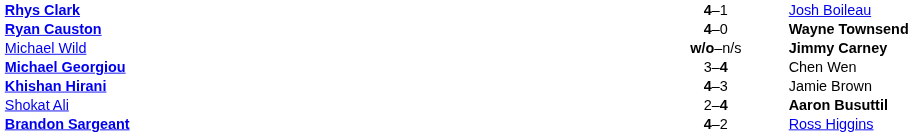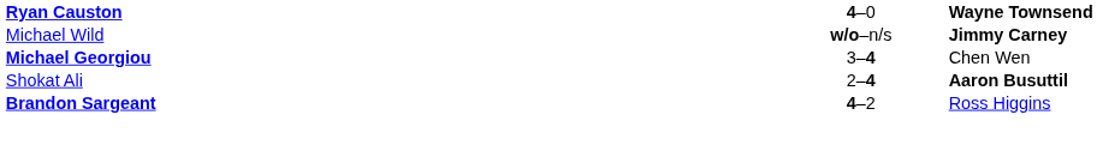 <table width="100%" cellspacing="1">
 <tr>
 <th width=45%></th>
 <th width=10%></th>
 <th width=45%></th>
-</tr>
-<tr>
-<td> <strong><a href='#'>Rhys Clark</a></strong></td>
-<td align="center"><strong>4</strong>–1</td>
-<td> <a href='#'>Josh Boileau</a></td>
 </tr>
 <tr>
 <td> <strong><a href='#'>Ryan Causton</a></strong></td>
 <td align="center"><strong>4</strong>–0</td>
 <td><strong> Wayne Townsend</strong></td>
 </tr>
 <tr>
 <td> <a href='#'>Michael Wild</a></td>
 <td align="center"><strong>w/o</strong>–n/s</td>
 <td> <strong>Jimmy Carney</strong></td>
 </tr>
 <tr>
 <td> <strong><a href='#'>Michael Georgiou</a></strong></td>
 <td align="center">3–<strong>4</strong></td>
 <td> Chen Wen</td>
 </tr>
 <tr>
-<td> <strong><a href='#'>Khishan Hirani</a></strong></td>
-<td align="center"><strong>4</strong>–3</td>
-<td> Jamie Brown</td>
-</tr>
-<tr>
 <td> <a href='#'>Shokat Ali</a></td>
 <td align="center">2–<strong>4</strong></td>
 <td> <strong>Aaron Busuttil</strong></td>
 </tr>
 <tr>
 <td> <strong><a href='#'>Brandon Sargeant</a></strong></td>
 <td align="center"><strong>4</strong>–2</td>
 <td> <a href='#'>Ross Higgins</a></td>
 </tr>
 </table>
